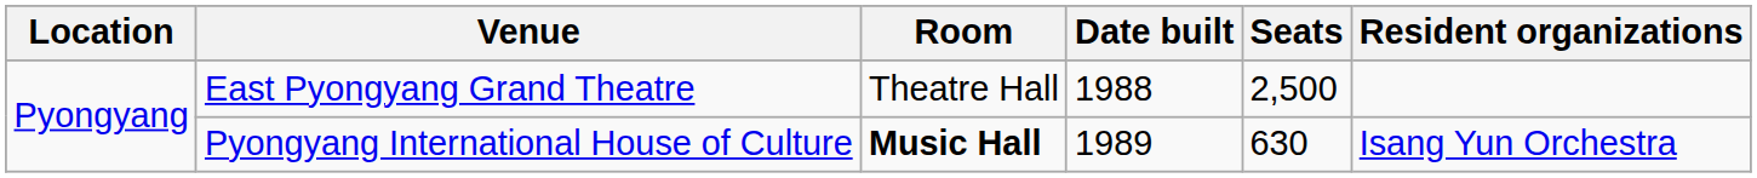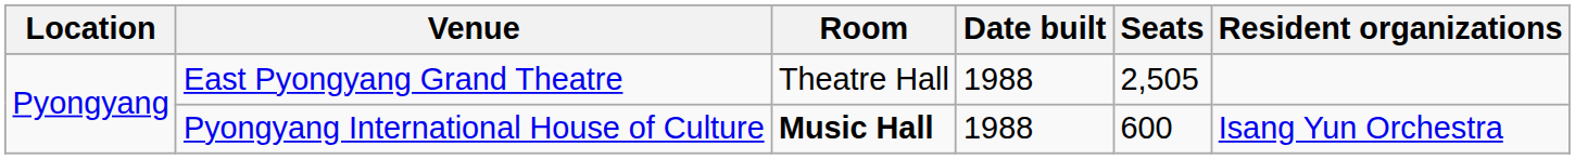 <table class="wikitable">
 <tr>
 <th>Location</th>
 <th>Venue</th>
 <th>Room</th>
 <th>Date built</th>
 <th>Seats</th>
 <th>Resident organizations</th>
 </tr>
 <tr>
 <td rowspan=9><a href='#'>Pyongyang</a></td>
 <td><a href='#'>East Pyongyang Grand Theatre</a></td>
 <td>Theatre Hall</td>
 <td>1988</td>
-<td>2,500</td>
+<td>2,505</td>
 <td></td>
 </tr>
 <tr>
 <td><a href='#'>Pyongyang International House of Culture</a></td>
 <td><strong>Music Hall</strong></td>
-<td>1989</td>
-<td>630</td>
+<td>1988</td>
+<td>600</td>
 <td><a href='#'>Isang Yun Orchestra</a></td>
 </tr>
 </table>
